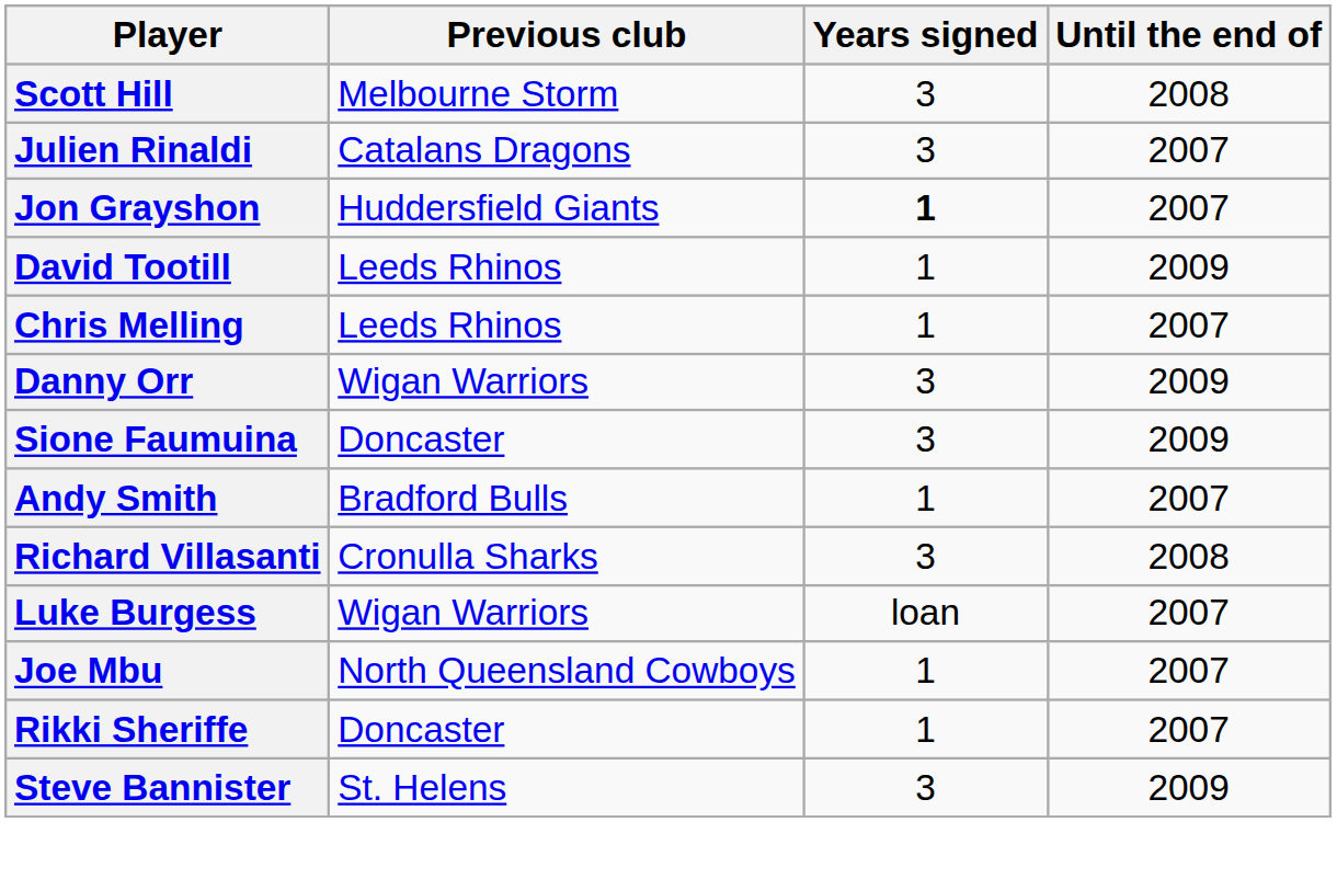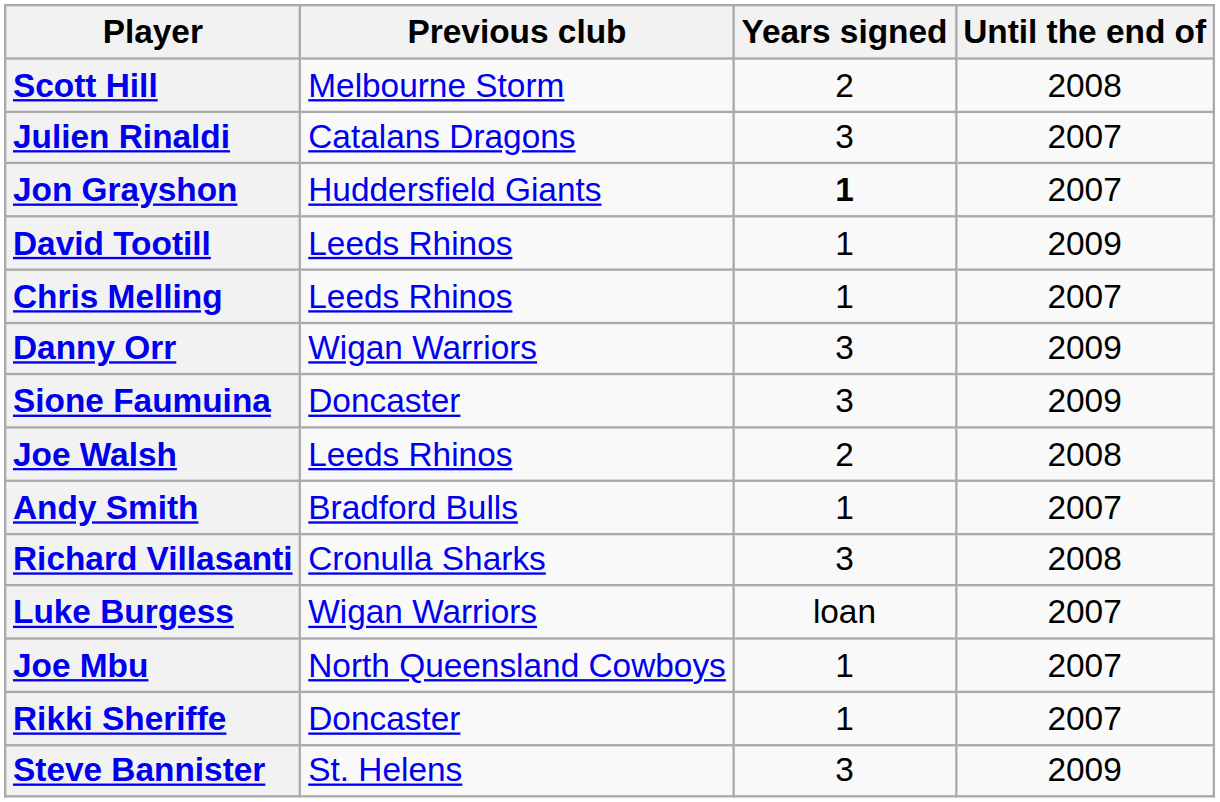 <table class="wikitable" style="font-size:90%;text-align:center">
 <tr bgcolor="#EEEEEE">
 <th>Player</th>
 <th>Previous club</th>
 <th>Years signed</th>
 <th>Until the end of</th>
 </tr>
 <tr>
 <th style="text-align:left"><a href='#'>Scott Hill</a></th>
 <td style="text-align:left"><a href='#'>Melbourne Storm</a></td>
-<td>3</td>
+<td>2</td>
 <td>2008</td>
 </tr>
 <tr>
 <th style="text-align:left"><a href='#'>Julien Rinaldi</a></th>
 <td style="text-align:left"><a href='#'>Catalans Dragons</a></td>
 <td>3</td>
 <td>2007</td>
 </tr>
 <tr>
 <th style="text-align:left"><a href='#'>Jon Grayshon</a></th>
 <td style="text-align:left"><a href='#'>Huddersfield Giants</a></td>
 <td><strong>1</strong></td>
 <td>2007</td>
 </tr>
 <tr>
 <th style="text-align:left"><a href='#'>David Tootill</a></th>
 <td style="text-align:left"><a href='#'>Leeds Rhinos</a></td>
 <td>1</td>
 <td>2009</td>
 </tr>
 <tr>
 <th style="text-align:left"><a href='#'>Chris Melling</a></th>
 <td style="text-align:left"><a href='#'>Leeds Rhinos</a></td>
 <td>1</td>
 <td>2007</td>
 </tr>
 <tr>
 <th style="text-align:left"><a href='#'>Danny Orr</a></th>
 <td style="text-align:left"><a href='#'>Wigan Warriors</a></td>
 <td>3</td>
 <td>2009</td>
 </tr>
 <tr>
 <th style="text-align:left"><a href='#'>Sione Faumuina</a></th>
 <td style="text-align:left"><a href='#'>Doncaster</a></td>
 <td>3</td>
 <td>2009</td>
 </tr>
 <tr>
+<th style="text-align:left"><a href='#'>Joe Walsh</a></th>
+<td style="text-align:left"><a href='#'>Leeds Rhinos</a></td>
+<td>2</td>
+<td>2008</td>
+</tr>
+<tr>
 <th style="text-align:left"><a href='#'>Andy Smith</a></th>
 <td style="text-align:left"><a href='#'>Bradford Bulls</a></td>
 <td>1</td>
 <td>2007</td>
 </tr>
 <tr>
 <th style="text-align:left"><a href='#'>Richard Villasanti</a></th>
 <td style="text-align:left"><a href='#'>Cronulla Sharks</a></td>
 <td>3</td>
 <td>2008</td>
 </tr>
 <tr>
 <th style="text-align:left"><a href='#'>Luke Burgess</a></th>
 <td style="text-align:left"><a href='#'>Wigan Warriors</a></td>
 <td>loan</td>
 <td>2007</td>
 </tr>
 <tr>
 <th style="text-align:left"><a href='#'>Joe Mbu</a></th>
 <td style="text-align:left"><a href='#'>North Queensland Cowboys</a></td>
 <td>1</td>
 <td>2007</td>
 </tr>
 <tr>
 <th style="text-align:left"><a href='#'>Rikki Sheriffe</a></th>
 <td style="text-align:left"><a href='#'>Doncaster</a></td>
 <td>1</td>
 <td>2007</td>
 </tr>
 <tr>
 <th style="text-align:left"><a href='#'>Steve Bannister</a></th>
 <td style="text-align:left"><a href='#'>St. Helens</a></td>
 <td>3</td>
 <td>2009</td>
 </tr>
 </table>
